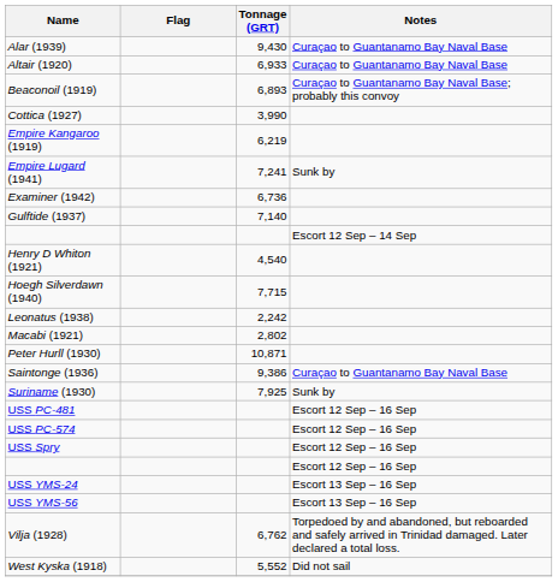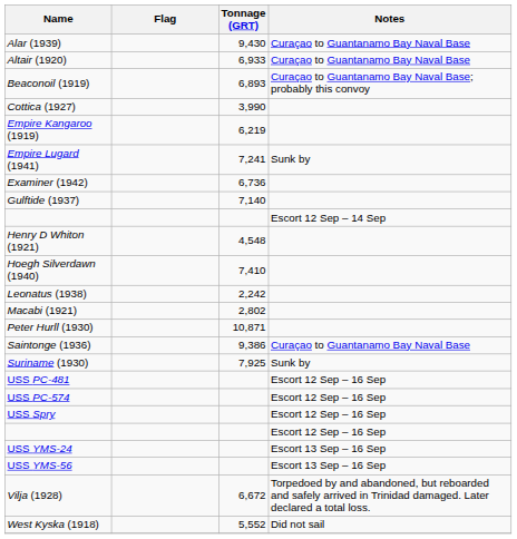 <table class="wikitable sortable">
 <tr>
 <th scope="col" width="150px">Name</th>
 <th scope="col" width="150px">Flag</th>
 <th scope="col" width="30px">Tonnage <a href='#'>(GRT)</a></th>
 <th scope="col" width="350px">Notes</th>
 </tr>
 <tr>
 <td align="left"><em>Alar</em> (1939)</td>
 <td align="left"></td>
 <td align="right">9,430</td>
 <td align="left"><a href='#'>Curaçao</a> to <a href='#'>Guantanamo Bay Naval Base</a></td>
 </tr>
 <tr>
 <td align="left"><em>Altair</em> (1920)</td>
 <td align="left"></td>
 <td align="right">6,933</td>
 <td align="left"><a href='#'>Curaçao</a> to <a href='#'>Guantanamo Bay Naval Base</a></td>
 </tr>
 <tr>
 <td align="left"><em>Beaconoil</em> (1919)</td>
 <td align="left"></td>
 <td align="right">6,893</td>
 <td align="left"><a href='#'>Curaçao</a> to <a href='#'>Guantanamo Bay Naval Base</a>; probably this convoy</td>
 </tr>
 <tr>
 <td align="left"><em>Cottica</em> (1927)</td>
 <td align="left"></td>
 <td align="right">3,990</td>
 <td align="left"></td>
 </tr>
 <tr>
 <td align="left"><em><a href='#'>Empire Kangaroo</a></em> (1919)</td>
 <td align="left"></td>
 <td align="right">6,219</td>
 <td align="left"></td>
 </tr>
 <tr>
 <td align="left"><em><a href='#'>Empire Lugard</a></em> (1941)</td>
 <td align="left"></td>
 <td align="right">7,241</td>
 <td align="left">Sunk by </td>
 </tr>
 <tr>
 <td align="left"><em>Examiner</em> (1942)</td>
 <td align="left"></td>
 <td align="right">6,736</td>
 <td align="left"></td>
 </tr>
 <tr>
 <td align="left"><em>Gulftide</em> (1937)</td>
 <td align="left"></td>
 <td align="right">7,140</td>
 <td align="left"></td>
 </tr>
 <tr>
 <td align="left"></td>
 <td align="left"></td>
 <td align="right"></td>
 <td align="left">Escort 12 Sep – 14 Sep</td>
 </tr>
 <tr>
 <td align="left"><em>Henry D Whiton</em> (1921)</td>
 <td align="left"></td>
-<td align="right">4,540</td>
+<td align="right">4,548</td>
 <td align="left"></td>
 </tr>
 <tr>
 <td align="left"><em>Hoegh Silverdawn</em> (1940)</td>
 <td align="left"></td>
-<td align="right">7,715</td>
+<td align="right">7,410</td>
 <td align="left"></td>
 </tr>
 <tr>
 <td align="left"><em>Leonatus</em> (1938)</td>
 <td align="left"></td>
 <td align="right">2,242</td>
 <td align="left"></td>
 </tr>
 <tr>
 <td align="left"><em>Macabi</em> (1921)</td>
 <td align="left"></td>
 <td align="right">2,802</td>
 <td align="left"></td>
 </tr>
 <tr>
 <td align="left"><em>Peter Hurll</em> (1930)</td>
 <td align="left"></td>
 <td align="right">10,871</td>
 <td align="left"></td>
 </tr>
 <tr>
 <td align="left"><em>Saintonge</em> (1936)</td>
 <td align="left"></td>
 <td align="right">9,386</td>
 <td align="left"><a href='#'>Curaçao</a> to <a href='#'>Guantanamo Bay Naval Base</a></td>
 </tr>
 <tr>
 <td align="left"><em><a href='#'>Suriname</a></em> (1930)</td>
 <td align="left"></td>
 <td align="right">7,925</td>
 <td align="left">Sunk by </td>
 </tr>
 <tr>
 <td align="left"><a href='#'>USS <em>PC-481</em></a></td>
 <td align="left"></td>
 <td align="right"></td>
 <td align="left">Escort 12 Sep – 16 Sep</td>
 </tr>
 <tr>
 <td align="left"><a href='#'>USS <em>PC-574</em></a></td>
 <td align="left"></td>
 <td align="right"></td>
 <td align="left">Escort 12 Sep – 16 Sep</td>
 </tr>
 <tr>
 <td align="left"><a href='#'>USS <em>Spry</em></a></td>
 <td align="left"></td>
 <td align="right"></td>
 <td align="left">Escort 12 Sep – 16 Sep</td>
 </tr>
 <tr>
 <td align="left"></td>
 <td align="left"></td>
 <td align="right"></td>
 <td align="left">Escort 12 Sep – 16 Sep</td>
 </tr>
 <tr>
 <td align="left"><a href='#'>USS <em>YMS-24</em></a></td>
 <td align="left"></td>
 <td align="right"></td>
 <td align="left">Escort 13 Sep – 16 Sep</td>
 </tr>
 <tr>
 <td align="left"><a href='#'>USS <em>YMS-56</em></a></td>
 <td align="left"></td>
 <td align="right"></td>
 <td align="left">Escort 13 Sep – 16 Sep</td>
 </tr>
 <tr>
 <td align="left"><em>Vilja</em> (1928)</td>
 <td align="left"></td>
-<td align="right">6,762</td>
+<td align="right">6,672</td>
 <td align="left">Torpedoed by  and abandoned, but reboarded and safely arrived in Trinidad damaged. Later declared a total loss.</td>
 </tr>
 <tr>
 <td align="left"><em>West Kyska</em> (1918)</td>
 <td align="left"></td>
 <td align="right">5,552</td>
 <td align="left">Did not sail</td>
 </tr>
 <tr>
 </tr>
 </table>
